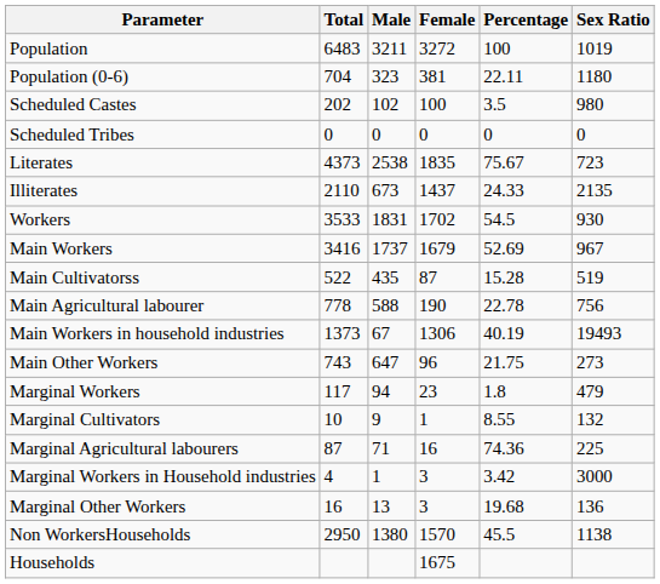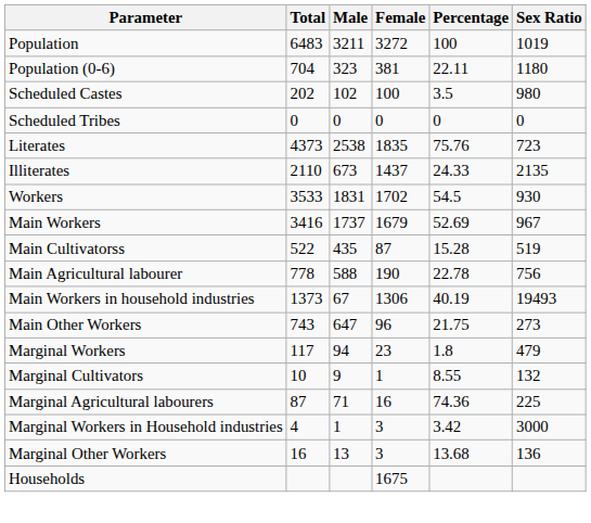 <table class="wikitable">
 <tr>
 <th>Parameter</th>
 <th>Total</th>
 <th>Male</th>
 <th>Female</th>
 <th>Percentage</th>
 <th>Sex Ratio</th>
 </tr>
 <tr>
 <td>Population</td>
 <td>6483</td>
 <td>3211</td>
 <td>3272</td>
 <td>100</td>
 <td>1019</td>
 </tr>
 <tr>
 <td>Population (0-6)</td>
 <td>704</td>
 <td>323</td>
 <td>381</td>
 <td>22.11</td>
 <td>1180</td>
 </tr>
 <tr>
 <td>Scheduled Castes</td>
 <td>202</td>
 <td>102</td>
 <td>100</td>
 <td>3.5</td>
 <td>980</td>
 </tr>
 <tr>
 <td>Scheduled Tribes</td>
 <td>0</td>
 <td>0</td>
 <td>0</td>
 <td>0</td>
 <td>0</td>
 </tr>
 <tr>
 <td>Literates</td>
 <td>4373</td>
 <td>2538</td>
 <td>1835</td>
-<td>75.67</td>
+<td>75.76</td>
 <td>723</td>
 </tr>
 <tr>
 <td>Illiterates</td>
 <td>2110</td>
 <td>673</td>
 <td>1437</td>
 <td>24.33</td>
 <td>2135</td>
 </tr>
 <tr>
 <td>Workers</td>
 <td>3533</td>
 <td>1831</td>
 <td>1702</td>
 <td>54.5</td>
 <td>930</td>
 </tr>
 <tr>
 <td>Main Workers</td>
 <td>3416</td>
 <td>1737</td>
 <td>1679</td>
 <td>52.69</td>
 <td>967</td>
 </tr>
 <tr>
 <td>Main Cultivatorss</td>
 <td>522</td>
 <td>435</td>
 <td>87</td>
 <td>15.28</td>
 <td>519</td>
 </tr>
 <tr>
 <td>Main Agricultural labourer</td>
 <td>778</td>
 <td>588</td>
 <td>190</td>
 <td>22.78</td>
 <td>756</td>
 </tr>
 <tr>
 <td>Main Workers in household industries</td>
 <td>1373</td>
 <td>67</td>
 <td>1306</td>
 <td>40.19</td>
 <td>19493</td>
 </tr>
 <tr>
 <td>Main Other Workers</td>
 <td>743</td>
 <td>647</td>
 <td>96</td>
 <td>21.75</td>
 <td>273</td>
 </tr>
 <tr>
 <td>Marginal Workers</td>
 <td>117</td>
 <td>94</td>
 <td>23</td>
 <td>1.8</td>
 <td>479</td>
 </tr>
 <tr>
 <td>Marginal Cultivators</td>
 <td>10</td>
 <td>9</td>
 <td>1</td>
 <td>8.55</td>
 <td>132</td>
 </tr>
 <tr>
 <td>Marginal Agricultural labourers</td>
 <td>87</td>
 <td>71</td>
 <td>16</td>
 <td>74.36</td>
 <td>225</td>
 </tr>
 <tr>
 <td>Marginal Workers in Household industries</td>
 <td>4</td>
 <td>1</td>
 <td>3</td>
 <td>3.42</td>
 <td>3000</td>
 </tr>
 <tr>
 <td>Marginal Other Workers</td>
 <td>16</td>
 <td>13</td>
 <td>3</td>
-<td>19.68</td>
+<td>13.68</td>
 <td>136</td>
-</tr>
-<tr>
-<td>Non WorkersHouseholds</td>
-<td>2950</td>
-<td>1380</td>
-<td>1570</td>
-<td>45.5</td>
-<td>1138</td>
 </tr>
 <tr>
 <td>Households</td>
 <td></td>
 <td></td>
 <td>1675</td>
 <td></td>
 <td></td>
 </tr>
 </table>
